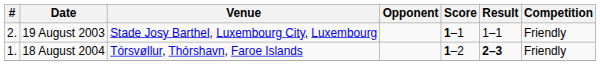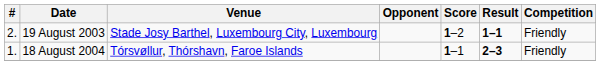 <table class="wikitable">
 <tr>
 <th>#</th>
 <th>Date</th>
 <th>Venue</th>
 <th>Opponent</th>
 <th>Score</th>
 <th>Result</th>
 <th>Competition</th>
 </tr>
 <tr>
 <td>2.</td>
 <td>19 August 2003</td>
 <td><a href='#'>Stade Josy Barthel</a>, <a href='#'>Luxembourg City</a>, <a href='#'>Luxembourg</a></td>
 <td></td>
-<td><strong>1</strong>–1</td>
-<td>1–1</td>
+<td><strong>1</strong>–2</td>
+<td><strong>1–1</strong></td>
 <td>Friendly</td>
 </tr>
 <tr>
 <td>1.</td>
 <td>18 August 2004</td>
 <td><a href='#'>Tórsvøllur</a>, <a href='#'>Thórshavn</a>, <a href='#'>Faroe Islands</a></td>
 <td></td>
-<td><strong>1</strong>–2</td>
+<td><strong>1</strong>–1</td>
 <td><strong>2–3</strong></td>
 <td>Friendly</td>
 </tr>
 <tr>
 </tr>
 </table>
